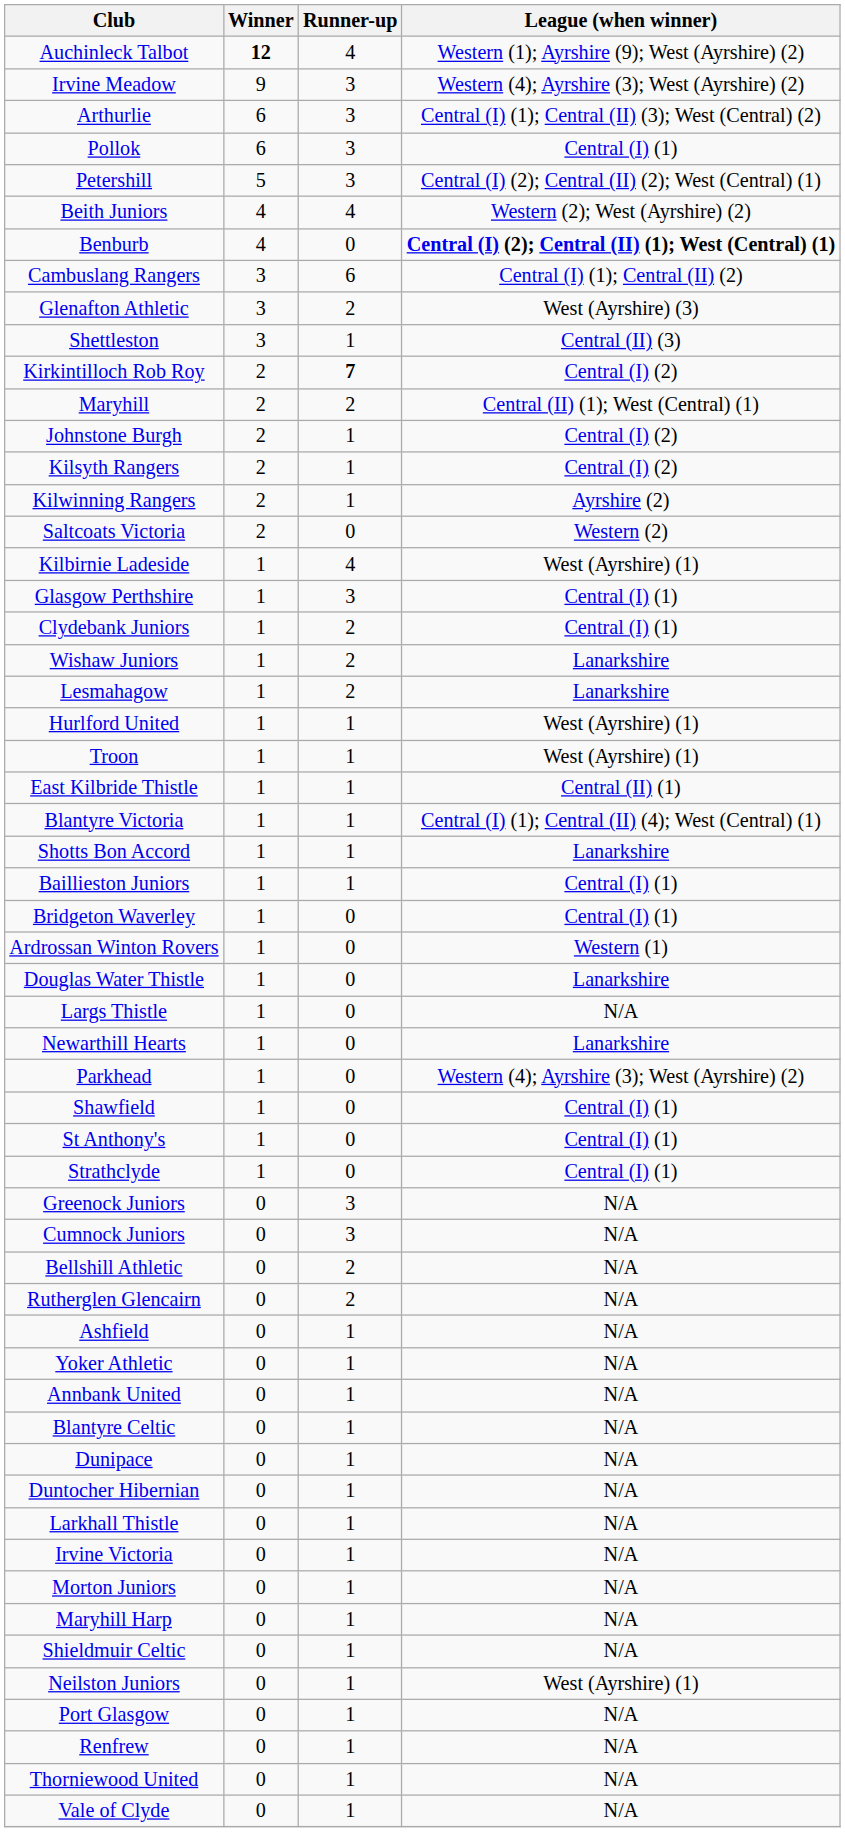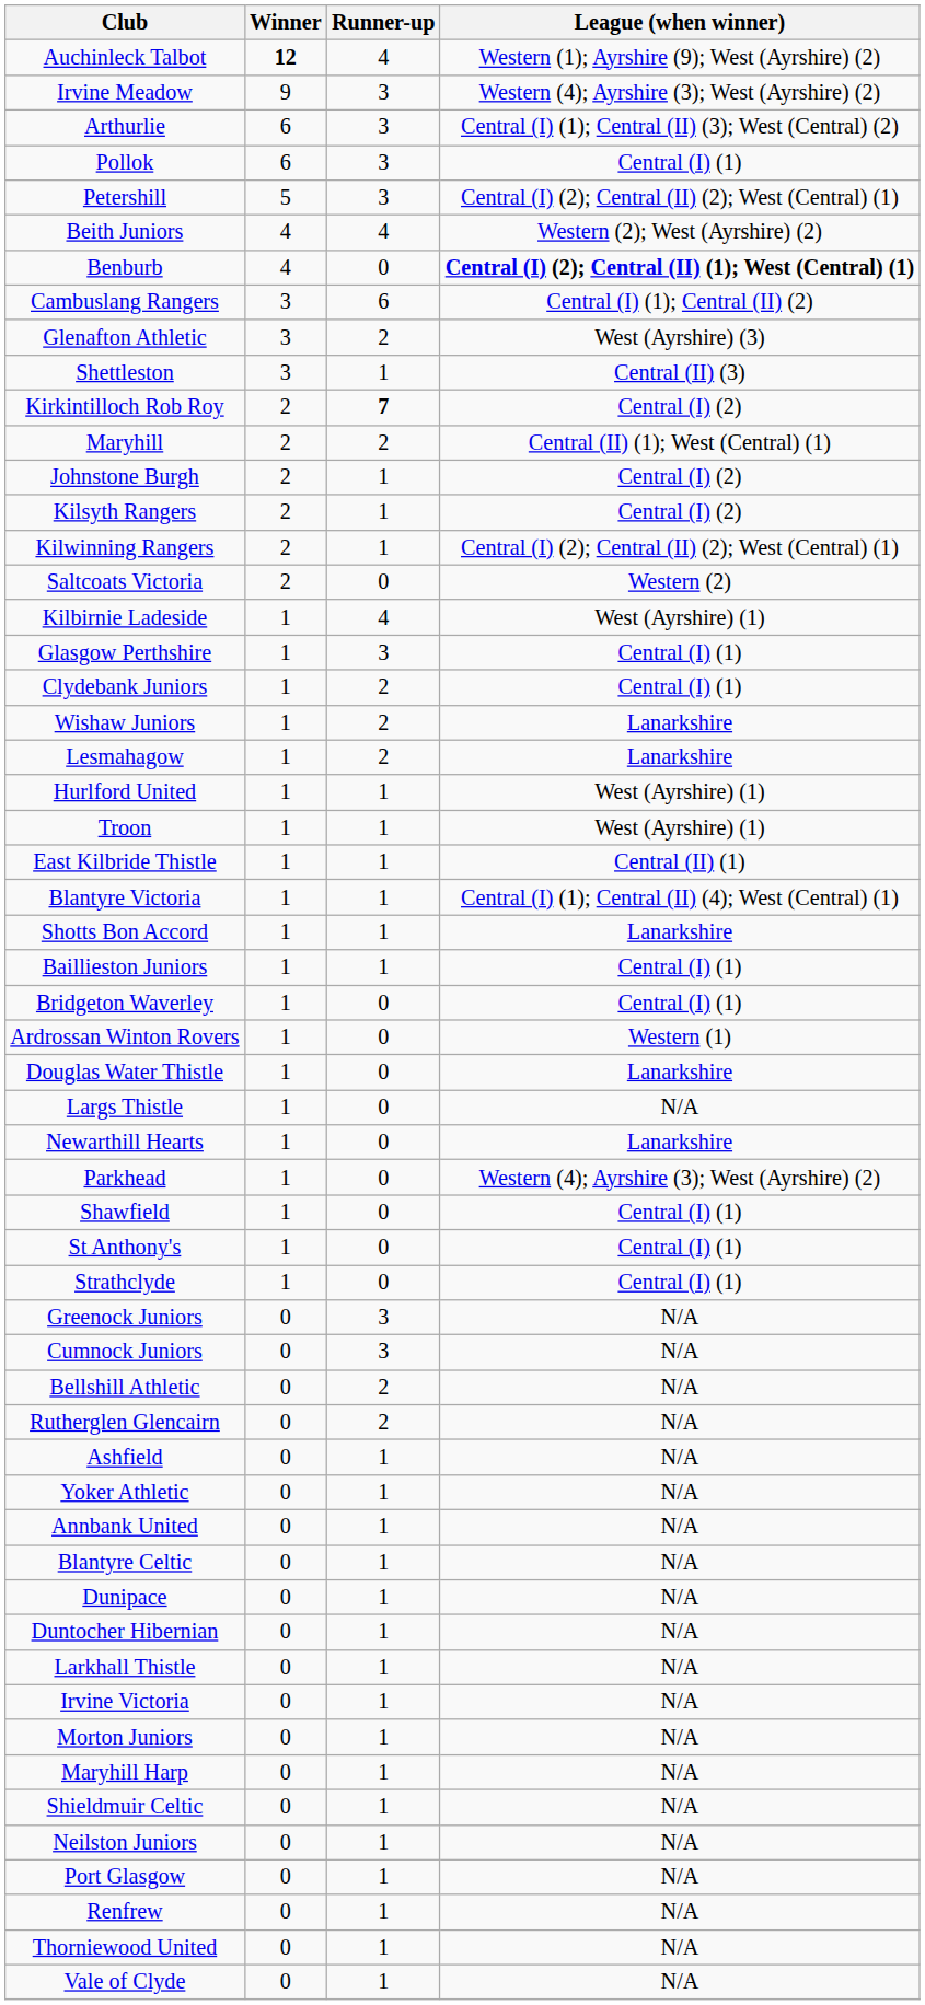 <table class="wikitable sortable" style="text-align: center;">
 <tr>
 <th>Club</th>
 <th>Winner</th>
 <th>Runner-up</th>
 <th>League (when winner)</th>
 </tr>
 <tr>
 <td><a href='#'>Auchinleck Talbot</a></td>
 <td><strong>12</strong></td>
 <td>4</td>
 <td><a href='#'>Western</a> (1); <a href='#'>Ayrshire</a> (9); West (Ayrshire) (2)</td>
 </tr>
 <tr>
 <td><a href='#'>Irvine Meadow</a></td>
 <td>9</td>
 <td>3</td>
 <td><a href='#'>Western</a> (4); <a href='#'>Ayrshire</a> (3); West (Ayrshire) (2)</td>
 </tr>
 <tr>
 <td><a href='#'>Arthurlie</a></td>
 <td>6</td>
 <td>3</td>
 <td><a href='#'>Central (I)</a> (1); <a href='#'>Central (II)</a> (3); West (Central) (2)</td>
 </tr>
 <tr>
 <td><a href='#'>Pollok</a></td>
 <td>6</td>
 <td>3</td>
 <td><a href='#'>Central (I)</a> (1)</td>
 </tr>
 <tr>
 <td><a href='#'>Petershill</a></td>
 <td>5</td>
 <td>3</td>
 <td><a href='#'>Central (I)</a> (2); <a href='#'>Central (II)</a> (2); West (Central) (1)</td>
 </tr>
 <tr>
 <td><a href='#'>Beith Juniors</a></td>
 <td>4</td>
 <td>4</td>
 <td><a href='#'>Western</a> (2); West (Ayrshire) (2)</td>
 </tr>
 <tr>
 <td><a href='#'>Benburb</a></td>
 <td>4</td>
 <td>0</td>
 <td><strong><a href='#'>Central (I)</a> (2); <a href='#'>Central (II)</a> (1); West (Central) (1)</strong></td>
 </tr>
 <tr>
 <td><a href='#'>Cambuslang Rangers</a></td>
 <td>3</td>
 <td>6</td>
 <td><a href='#'>Central (I)</a> (1); <a href='#'>Central (II)</a> (2)</td>
 </tr>
 <tr>
 <td><a href='#'>Glenafton Athletic</a></td>
 <td>3</td>
 <td>2</td>
 <td>West (Ayrshire) (3)</td>
 </tr>
 <tr>
 <td><a href='#'>Shettleston</a></td>
 <td>3</td>
 <td>1</td>
 <td><a href='#'>Central (II)</a> (3)</td>
 </tr>
 <tr>
 <td><a href='#'>Kirkintilloch Rob Roy</a></td>
 <td>2</td>
 <td><strong>7</strong></td>
 <td><a href='#'>Central (I)</a> (2)</td>
 </tr>
 <tr>
 <td><a href='#'>Maryhill</a></td>
 <td>2</td>
 <td>2</td>
 <td><a href='#'>Central (II)</a> (1); West (Central) (1)</td>
 </tr>
 <tr>
 <td><a href='#'>Johnstone Burgh</a></td>
 <td>2</td>
 <td>1</td>
 <td><a href='#'>Central (I)</a> (2)</td>
 </tr>
 <tr>
 <td><a href='#'>Kilsyth Rangers</a></td>
 <td>2</td>
 <td>1</td>
 <td><a href='#'>Central (I)</a> (2)</td>
 </tr>
 <tr>
 <td><a href='#'>Kilwinning Rangers</a></td>
 <td>2</td>
 <td>1</td>
-<td><a href='#'>Ayrshire</a> (2)</td>
+<td><a href='#'>Central (I)</a> (2); <a href='#'>Central (II)</a> (2); West (Central) (1)</td>
 </tr>
 <tr>
 <td><a href='#'>Saltcoats Victoria</a></td>
 <td>2</td>
 <td>0</td>
 <td><a href='#'>Western</a> (2)</td>
 </tr>
 <tr>
 <td><a href='#'>Kilbirnie Ladeside</a></td>
 <td>1</td>
 <td>4</td>
 <td>West (Ayrshire) (1)</td>
 </tr>
 <tr>
 <td><a href='#'>Glasgow Perthshire</a></td>
 <td>1</td>
 <td>3</td>
 <td><a href='#'>Central (I)</a> (1)</td>
 </tr>
 <tr>
 <td><a href='#'>Clydebank Juniors</a></td>
 <td>1</td>
 <td>2</td>
 <td><a href='#'>Central (I)</a> (1)</td>
 </tr>
 <tr>
 <td><a href='#'>Wishaw Juniors</a></td>
 <td>1</td>
 <td>2</td>
 <td><a href='#'>Lanarkshire</a></td>
 </tr>
 <tr>
 <td><a href='#'>Lesmahagow</a></td>
 <td>1</td>
 <td>2</td>
 <td><a href='#'>Lanarkshire</a></td>
 </tr>
 <tr>
 <td><a href='#'>Hurlford United</a></td>
 <td>1</td>
 <td>1</td>
 <td>West (Ayrshire) (1)</td>
 </tr>
 <tr>
 <td><a href='#'>Troon</a></td>
 <td>1</td>
 <td>1</td>
 <td>West (Ayrshire) (1)</td>
 </tr>
 <tr>
 <td><a href='#'>East Kilbride Thistle</a></td>
 <td>1</td>
 <td>1</td>
 <td><a href='#'>Central (II)</a> (1)</td>
 </tr>
 <tr>
 <td><a href='#'>Blantyre Victoria</a></td>
 <td>1</td>
 <td>1</td>
 <td><a href='#'>Central (I)</a> (1); <a href='#'>Central (II)</a> (4); West (Central) (1)</td>
 </tr>
 <tr>
 <td><a href='#'>Shotts Bon Accord</a></td>
 <td>1</td>
 <td>1</td>
 <td><a href='#'>Lanarkshire</a></td>
 </tr>
 <tr>
 <td><a href='#'>Baillieston Juniors</a></td>
 <td>1</td>
 <td>1</td>
 <td><a href='#'>Central (I)</a> (1)</td>
 </tr>
 <tr>
 <td><a href='#'>Bridgeton Waverley</a></td>
 <td>1</td>
 <td>0</td>
 <td><a href='#'>Central (I)</a> (1)</td>
 </tr>
 <tr>
 <td><a href='#'>Ardrossan Winton Rovers</a></td>
 <td>1</td>
 <td>0</td>
 <td><a href='#'>Western</a> (1)</td>
 </tr>
 <tr>
 <td><a href='#'>Douglas Water Thistle</a></td>
 <td>1</td>
 <td>0</td>
 <td><a href='#'>Lanarkshire</a></td>
 </tr>
 <tr>
 <td><a href='#'>Largs Thistle</a></td>
 <td>1</td>
 <td>0</td>
 <td>N/A</td>
 </tr>
 <tr>
 <td><a href='#'>Newarthill Hearts</a></td>
 <td>1</td>
 <td>0</td>
 <td><a href='#'>Lanarkshire</a></td>
 </tr>
 <tr>
 <td><a href='#'>Parkhead</a></td>
 <td>1</td>
 <td>0</td>
 <td><a href='#'>Western</a> (4); <a href='#'>Ayrshire</a> (3); West (Ayrshire) (2)</td>
 </tr>
 <tr>
 <td><a href='#'>Shawfield</a></td>
 <td>1</td>
 <td>0</td>
 <td><a href='#'>Central (I)</a> (1)</td>
 </tr>
 <tr>
 <td><a href='#'>St Anthony's</a></td>
 <td>1</td>
 <td>0</td>
 <td><a href='#'>Central (I)</a> (1)</td>
 </tr>
 <tr>
 <td><a href='#'>Strathclyde</a></td>
 <td>1</td>
 <td>0</td>
 <td><a href='#'>Central (I)</a> (1)</td>
 </tr>
 <tr>
 <td><a href='#'>Greenock Juniors</a></td>
 <td>0</td>
 <td>3</td>
 <td>N/A</td>
 </tr>
 <tr>
 <td><a href='#'>Cumnock Juniors</a></td>
 <td>0</td>
 <td>3</td>
 <td>N/A</td>
 </tr>
 <tr>
 <td><a href='#'>Bellshill Athletic</a></td>
 <td>0</td>
 <td>2</td>
 <td>N/A</td>
 </tr>
 <tr>
 <td><a href='#'>Rutherglen Glencairn</a></td>
 <td>0</td>
 <td>2</td>
 <td>N/A</td>
 </tr>
 <tr>
 <td><a href='#'>Ashfield</a></td>
 <td>0</td>
 <td>1</td>
 <td>N/A</td>
 </tr>
 <tr>
 <td><a href='#'>Yoker Athletic</a></td>
 <td>0</td>
 <td>1</td>
 <td>N/A</td>
 </tr>
 <tr>
 <td><a href='#'>Annbank United</a></td>
 <td>0</td>
 <td>1</td>
 <td>N/A</td>
 </tr>
 <tr>
 <td><a href='#'>Blantyre Celtic</a></td>
 <td>0</td>
 <td>1</td>
 <td>N/A</td>
 </tr>
 <tr>
 <td><a href='#'>Dunipace</a></td>
 <td>0</td>
 <td>1</td>
 <td>N/A</td>
 </tr>
 <tr>
 <td><a href='#'>Duntocher Hibernian</a></td>
 <td>0</td>
 <td>1</td>
 <td>N/A</td>
 </tr>
 <tr>
 <td><a href='#'>Larkhall Thistle</a></td>
 <td>0</td>
 <td>1</td>
 <td>N/A</td>
 </tr>
 <tr>
 <td><a href='#'>Irvine Victoria</a></td>
 <td>0</td>
 <td>1</td>
 <td>N/A</td>
 </tr>
 <tr>
 <td><a href='#'>Morton Juniors</a></td>
 <td>0</td>
 <td>1</td>
 <td>N/A</td>
 </tr>
 <tr>
 <td><a href='#'>Maryhill Harp</a></td>
 <td>0</td>
 <td>1</td>
 <td>N/A</td>
 </tr>
 <tr>
 <td><a href='#'>Shieldmuir Celtic</a></td>
 <td>0</td>
 <td>1</td>
 <td>N/A</td>
 </tr>
 <tr>
 <td><a href='#'>Neilston Juniors</a></td>
 <td>0</td>
 <td>1</td>
-<td>West (Ayrshire) (1)</td>
+<td>N/A</td>
 </tr>
 <tr>
 <td><a href='#'>Port Glasgow</a></td>
 <td>0</td>
 <td>1</td>
 <td>N/A</td>
 </tr>
 <tr>
 <td><a href='#'>Renfrew</a></td>
 <td>0</td>
 <td>1</td>
 <td>N/A</td>
 </tr>
 <tr>
 <td><a href='#'>Thorniewood United</a></td>
 <td>0</td>
 <td>1</td>
 <td>N/A</td>
 </tr>
 <tr>
 <td><a href='#'>Vale of Clyde</a></td>
 <td>0</td>
 <td>1</td>
 <td>N/A</td>
 </tr>
 <tr>
 </tr>
 </table>
